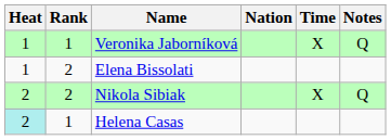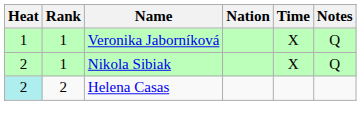 <table class="wikitable sortable" style="text-align:center">
 <tr>
 <th>Heat</th>
 <th>Rank</th>
 <th>Name</th>
 <th>Nation</th>
 <th>Time</th>
 <th>Notes</th>
 </tr>
 <tr bgcolor=bbffbb>
 <td>1</td>
 <td>1</td>
 <td align=left><a href='#'>Veronika Jaborníková</a></td>
 <td align=left></td>
 <td>X</td>
 <td>Q</td>
 </tr>
-<tr>
-<td>1</td>
-<td>2</td>
-<td align=left><a href='#'>Elena Bissolati</a></td>
-<td align=left></td>
-<td></td>
-<td></td>
-</tr>
 <tr bgcolor=bbffbb>
 <td>2</td>
-<td>2</td>
+<td>1</td>
 <td align=left><a href='#'>Nikola Sibiak</a></td>
 <td align=left></td>
 <td>X</td>
 <td>Q</td>
 </tr>
 <tr>
 <td style="background: paleturquoise;">2</td>
-<td>1</td>
+<td>2</td>
 <td align=left><a href='#'>Helena Casas</a></td>
 <td align=left></td>
 <td></td>
 <td></td>
 </tr>
 </table>
